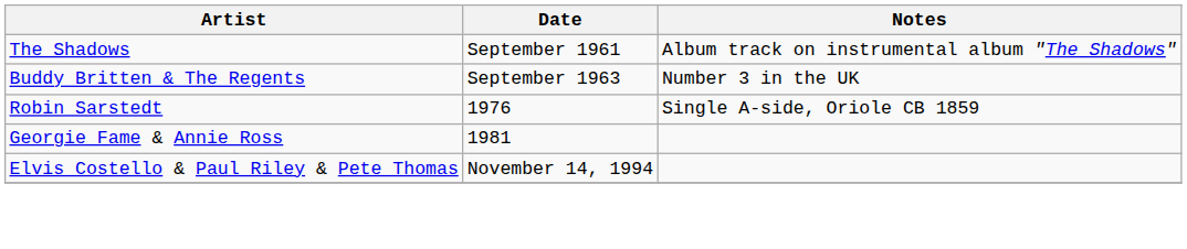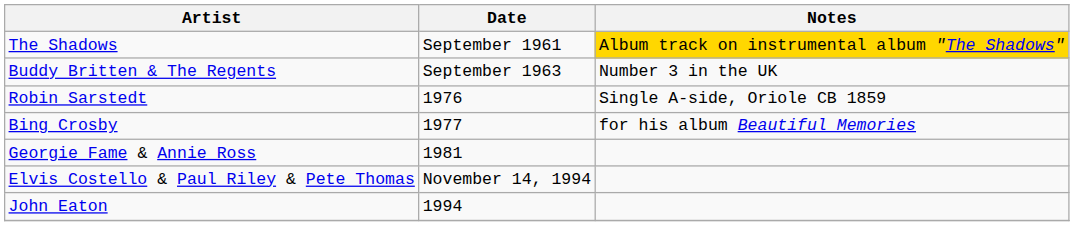 <table class="wikitable">
 <tr>
 <th>Artist</th>
 <th>Date</th>
 <th>Notes</th>
 </tr>
 <tr>
 <td><a href='#'>The Shadows</a></td>
 <td>September 1961</td>
-<td>Album track on instrumental album <em>"<a href='#'>The Shadows</a>"</em></td>
+<td style="background: gold;">Album track on instrumental album <em>"<a href='#'>The Shadows</a>"</em></td>
 </tr>
 <tr>
 <td><a href='#'>Buddy Britten & The Regents</a></td>
 <td>September 1963</td>
 <td>Number 3 in the UK</td>
 </tr>
 <tr>
 <td><a href='#'>Robin Sarstedt</a></td>
 <td>1976</td>
 <td>Single A-side, Oriole CB 1859</td>
 </tr>
 <tr>
+<td><a href='#'>Bing Crosby</a></td>
+<td>1977</td>
+<td>for his album <em><a href='#'>Beautiful Memories</a></em></td>
+</tr>
+<tr>
 <td><a href='#'>Georgie Fame</a> & <a href='#'>Annie Ross</a></td>
 <td>1981</td>
 <td></td>
 </tr>
 <tr>
 <td><a href='#'>Elvis Costello</a> & <a href='#'>Paul Riley</a> & <a href='#'>Pete Thomas</a></td>
 <td>November 14, 1994</td>
 <td></td>
 </tr>
 <tr>
+<td><a href='#'>John Eaton</a></td>
+<td>1994</td>
+<td></td>
+</tr>
+<tr>
 </tr>
 </table>
